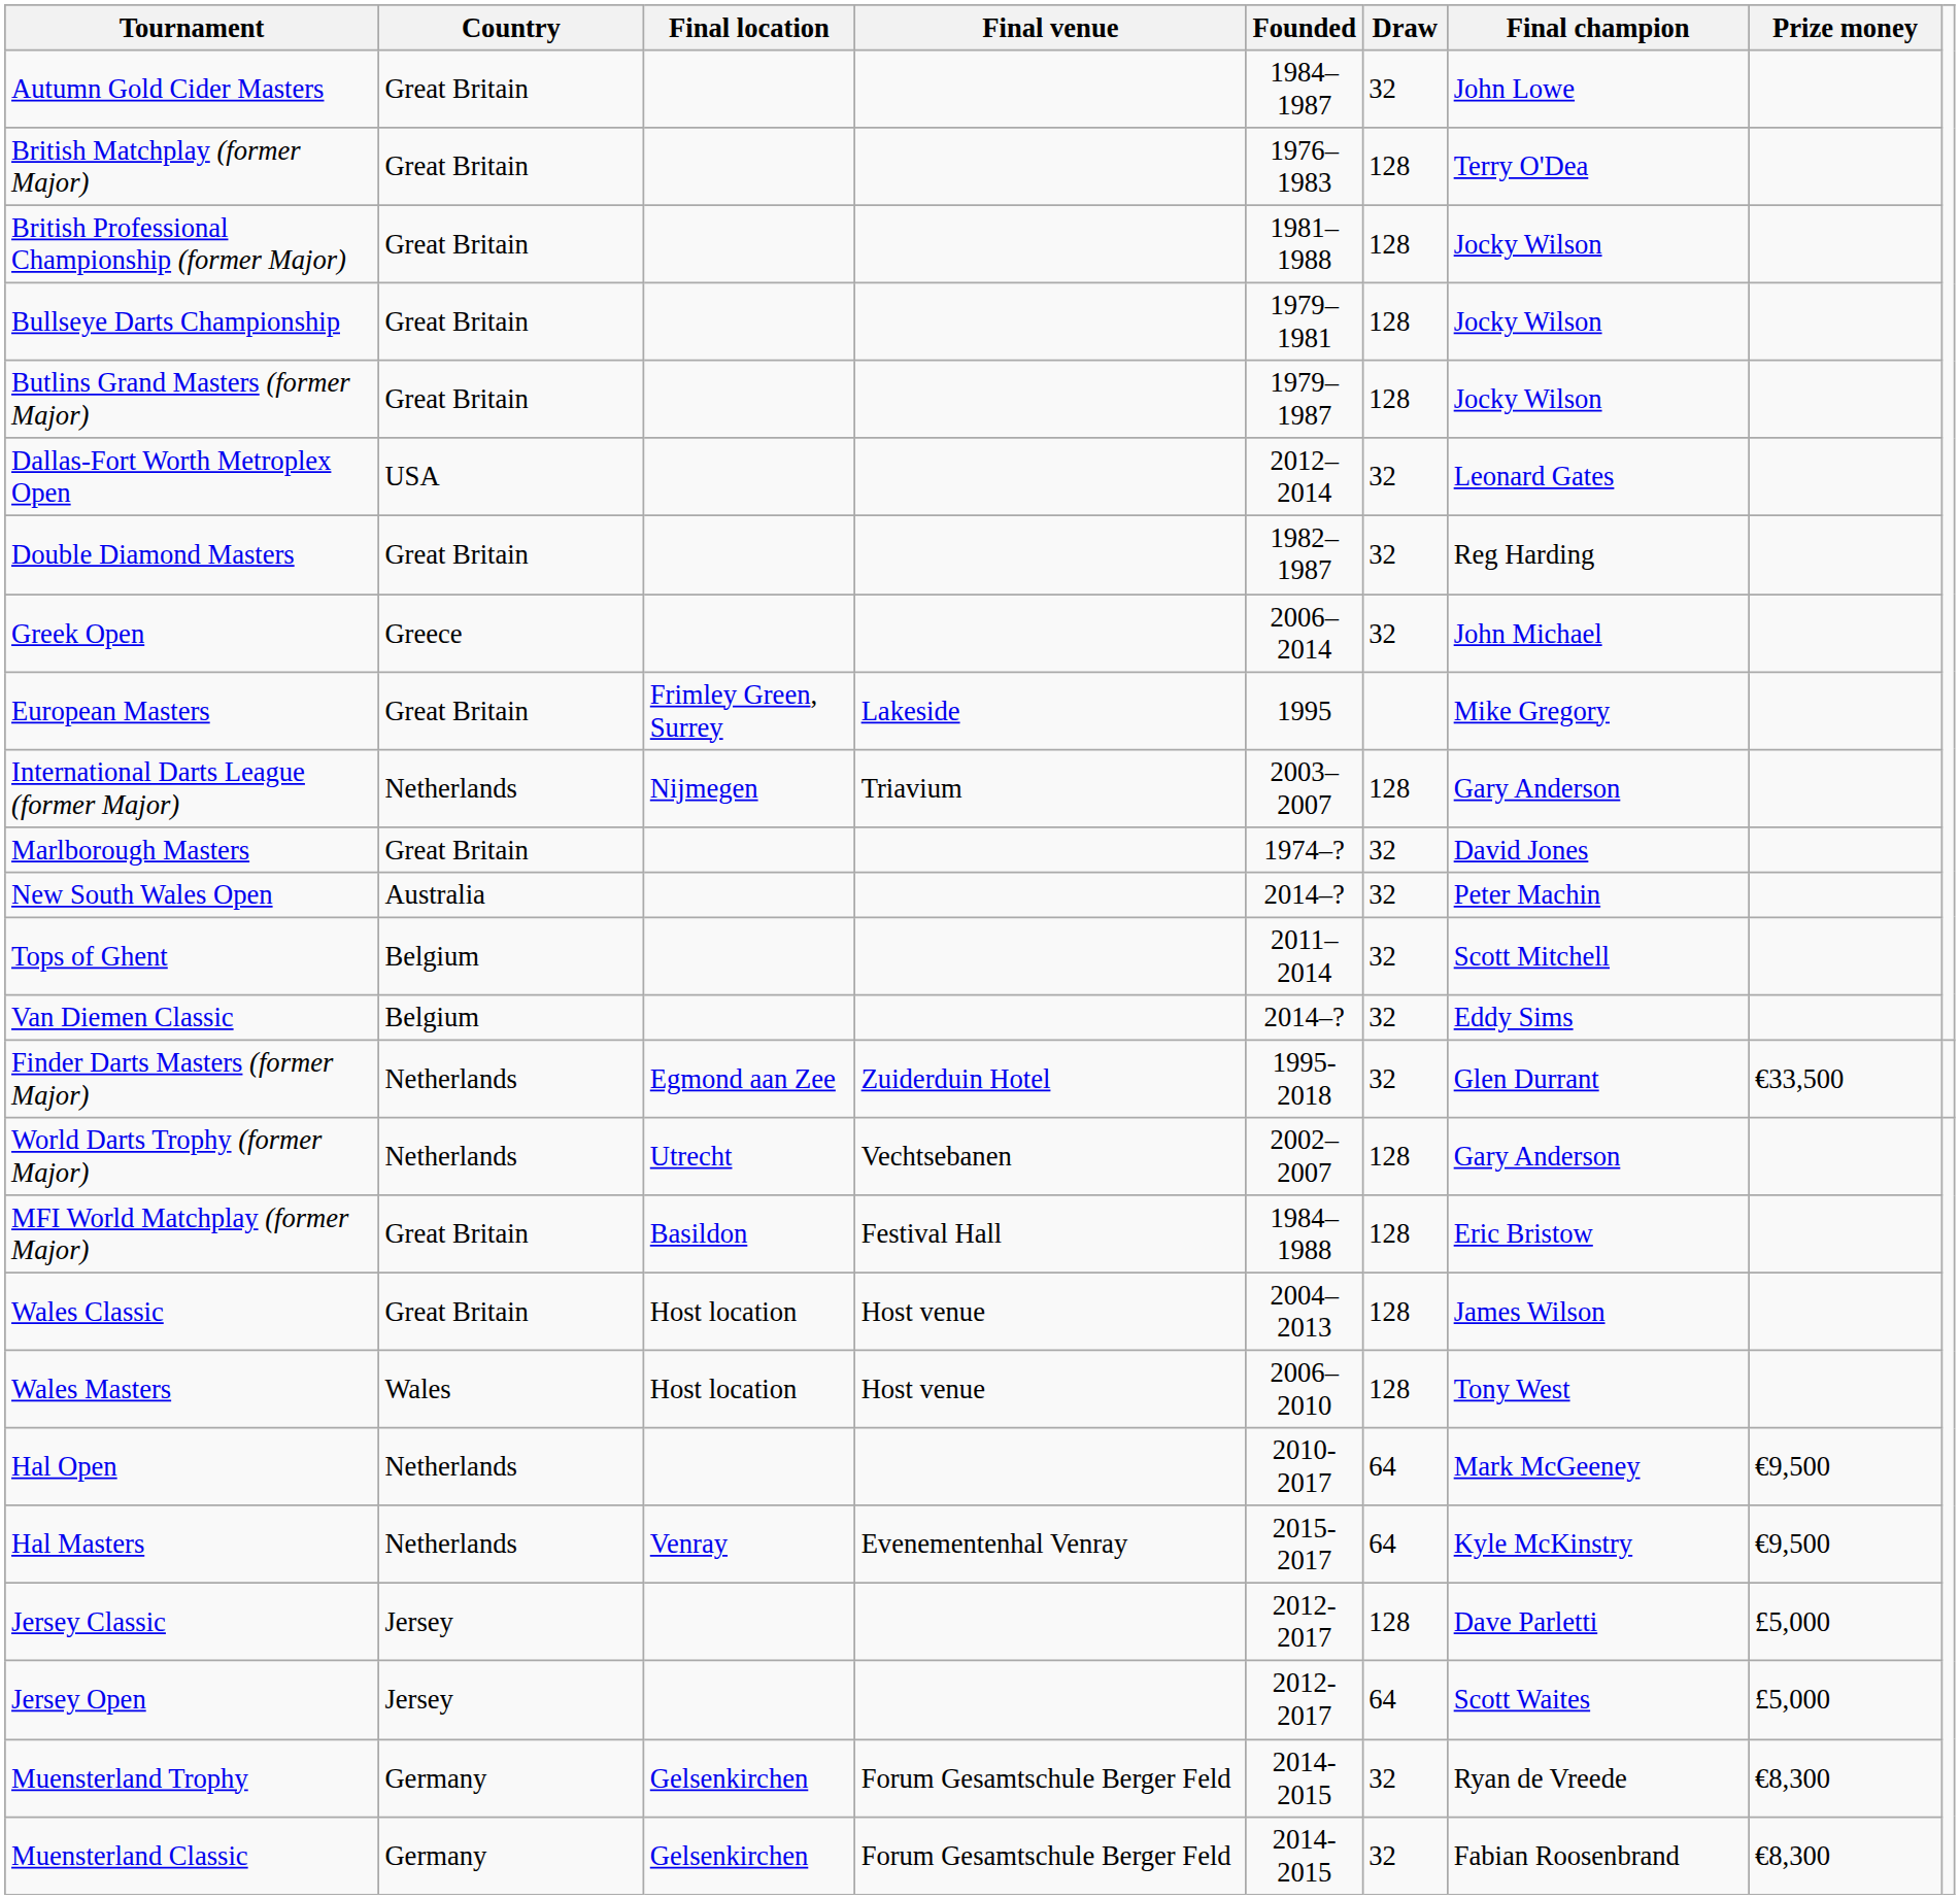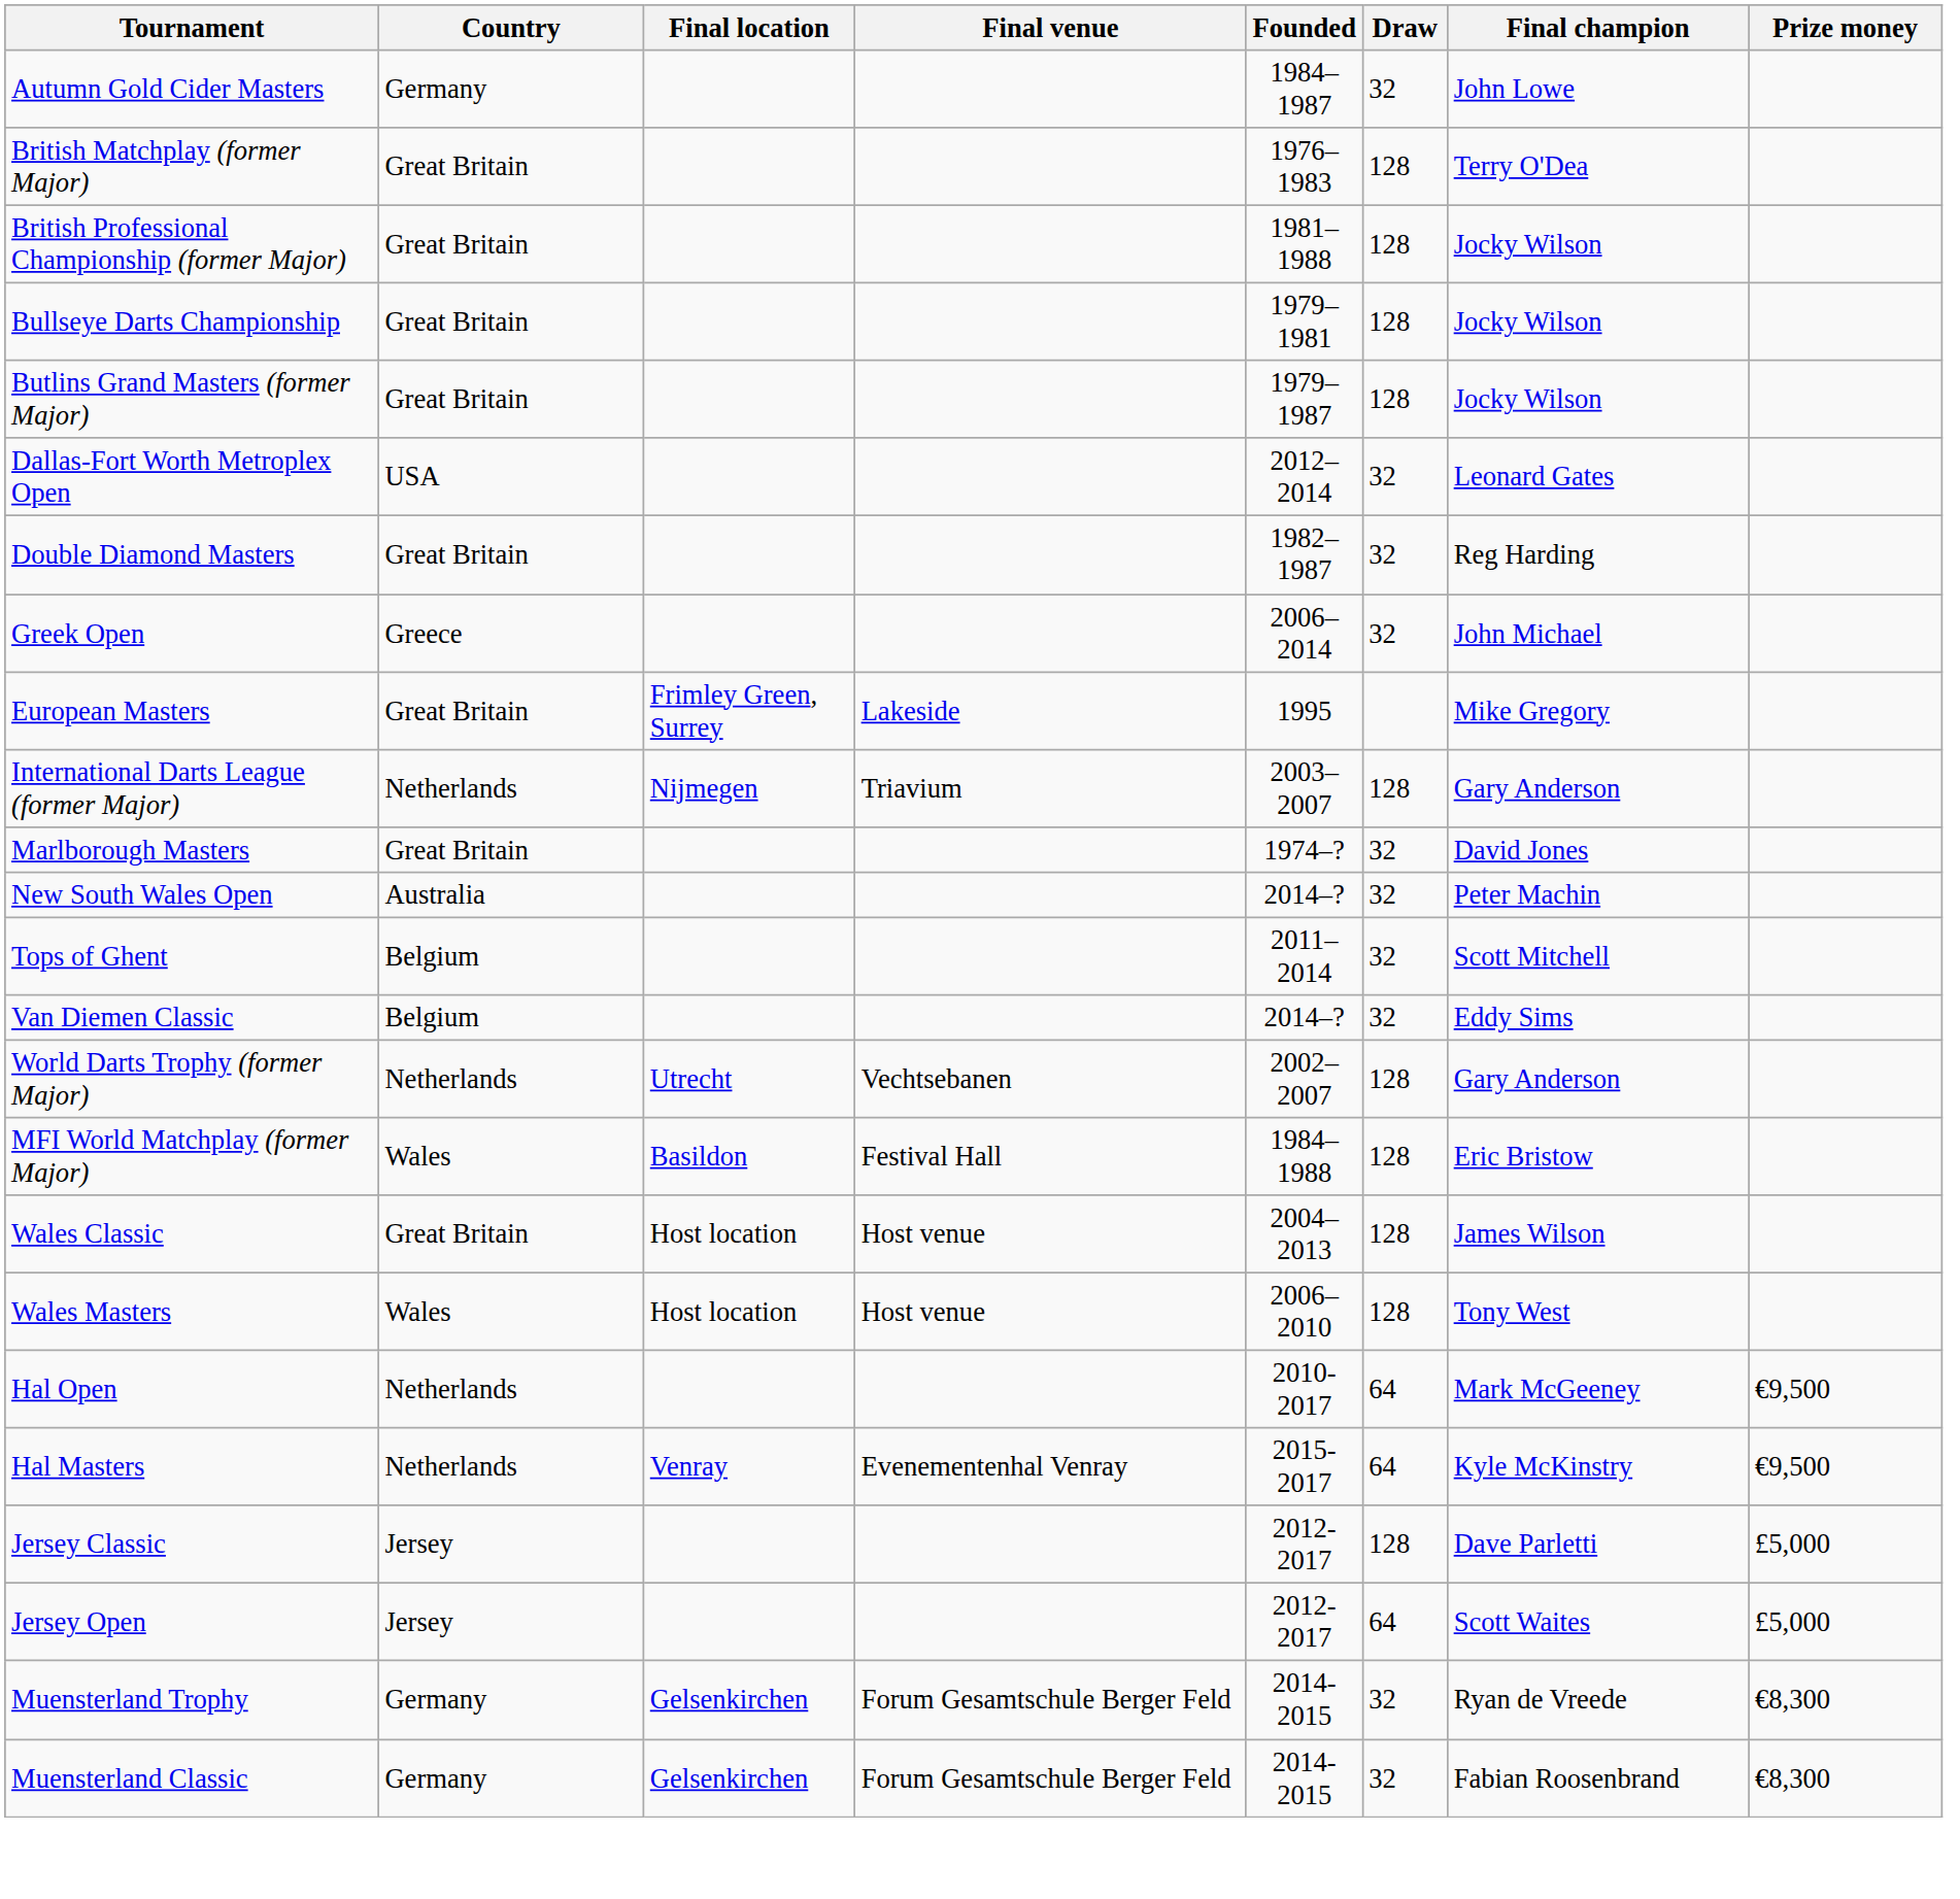 <table class="wikitable sortable" style=font-size:95%>
 <tr>
 <th width=200>Tournament</th>
 <th width=140>Country</th>
 <th width=110>Final location</th>
 <th width=210>Final venue</th>
 <th width=50>Founded</th>
 <th width=40>Draw</th>
 <th width=160>Final champion</th>
 <th width=100>Prize money</th>
 </tr>
 <tr>
 <td><a href='#'>Autumn Gold Cider Masters</a></td>
-<td> Great Britain</td>
+<td> Germany</td>
 <td></td>
 <td></td>
 <td align=center>1984–1987</td>
 <td>32</td>
 <td> <a href='#'>John Lowe</a></td>
 <td></td>
 </tr>
 <tr>
 <td><a href='#'>British Matchplay</a> <em>(former Major)</em></td>
 <td> Great Britain</td>
 <td></td>
 <td></td>
 <td align=center>1976–1983</td>
 <td>128</td>
 <td> <a href='#'>Terry O'Dea</a></td>
 <td></td>
 </tr>
 <tr>
 <td><a href='#'>British Professional Championship</a> <em>(former Major)</em></td>
 <td> Great Britain</td>
 <td></td>
 <td></td>
 <td align=center>1981–1988</td>
 <td>128</td>
 <td> <a href='#'>Jocky Wilson</a></td>
 <td></td>
 </tr>
 <tr>
 <td><a href='#'>Bullseye Darts Championship</a></td>
 <td> Great Britain</td>
 <td></td>
 <td></td>
 <td align=center>1979–1981</td>
 <td>128</td>
 <td> <a href='#'>Jocky Wilson</a></td>
 <td></td>
 </tr>
 <tr>
 <td><a href='#'>Butlins Grand Masters</a> <em>(former Major)</em></td>
 <td> Great Britain</td>
 <td></td>
 <td></td>
 <td align=center>1979–1987</td>
 <td>128</td>
 <td> <a href='#'>Jocky Wilson</a></td>
 <td></td>
 </tr>
 <tr>
 <td><a href='#'>Dallas-Fort Worth Metroplex Open</a></td>
 <td> USA</td>
 <td></td>
 <td></td>
 <td align=center>2012–2014</td>
 <td>32</td>
 <td> <a href='#'>Leonard Gates</a></td>
 <td></td>
 </tr>
 <tr>
 <td><a href='#'>Double Diamond Masters</a></td>
 <td> Great Britain</td>
 <td></td>
 <td></td>
 <td align=center>1982–1987</td>
 <td>32</td>
 <td> Reg Harding</td>
 <td></td>
 </tr>
 <tr>
 <td><a href='#'>Greek Open</a></td>
 <td> Greece</td>
 <td></td>
 <td></td>
 <td align=center>2006–2014</td>
 <td>32</td>
 <td> <a href='#'>John Michael</a></td>
 <td></td>
 </tr>
 <tr>
 <td><a href='#'>European Masters</a></td>
 <td> Great Britain</td>
 <td><a href='#'>Frimley Green</a>, <a href='#'>Surrey</a></td>
 <td><a href='#'>Lakeside</a></td>
 <td align=center>1995</td>
 <td></td>
 <td> <a href='#'>Mike Gregory</a></td>
 <td></td>
 </tr>
 <tr>
 <td><a href='#'>International Darts League</a> <em>(former Major)</em></td>
 <td> Netherlands</td>
 <td><a href='#'>Nijmegen</a></td>
 <td>Triavium</td>
 <td align=center>2003–2007</td>
 <td>128</td>
 <td> <a href='#'>Gary Anderson</a></td>
 <td></td>
 </tr>
 <tr>
 <td><a href='#'>Marlborough Masters</a></td>
 <td> Great Britain</td>
 <td></td>
 <td></td>
 <td align=center>1974–?</td>
 <td>32</td>
 <td> <a href='#'>David Jones</a></td>
 <td></td>
 </tr>
 <tr>
 <td><a href='#'>New South Wales Open</a></td>
 <td> Australia</td>
 <td></td>
 <td></td>
 <td align=center>2014–?</td>
 <td>32</td>
 <td> <a href='#'>Peter Machin</a></td>
 <td></td>
 </tr>
 <tr>
 <td><a href='#'>Tops of Ghent</a></td>
 <td> Belgium</td>
 <td></td>
 <td></td>
 <td align=center>2011–2014</td>
 <td>32</td>
 <td> <a href='#'>Scott Mitchell</a></td>
 <td></td>
 </tr>
 <tr>
 <td><a href='#'>Van Diemen Classic</a></td>
 <td> Belgium</td>
 <td></td>
 <td></td>
 <td align=center>2014–?</td>
 <td>32</td>
 <td> <a href='#'>Eddy Sims</a></td>
 <td></td>
 </tr>
 <tr>
-<td><a href='#'>Finder Darts Masters</a> <em>(former Major)</em></td>
-<td> Netherlands</td>
-<td><a href='#'>Egmond aan Zee</a></td>
-<td><a href='#'>Zuiderduin Hotel</a></td>
-<td align=center>1995-2018</td>
-<td>32</td>
-<td> <a href='#'>Glen Durrant</a></td>
-<td>€33,500</td>
-<td></td>
-</tr>
-<tr>
 <td><a href='#'>World Darts Trophy</a> <em>(former Major)</em></td>
 <td> Netherlands</td>
 <td><a href='#'>Utrecht</a></td>
 <td>Vechtsebanen</td>
 <td align=center>2002–2007</td>
 <td>128</td>
 <td> <a href='#'>Gary Anderson</a></td>
 <td></td>
 </tr>
 <tr>
 <td><a href='#'>MFI World Matchplay</a> <em>(former Major)</em></td>
-<td> Great Britain</td>
+<td> Wales</td>
 <td><a href='#'>Basildon</a></td>
 <td>Festival Hall</td>
 <td align=center>1984–1988</td>
 <td>128</td>
 <td> <a href='#'>Eric Bristow</a></td>
 <td></td>
 </tr>
 <tr>
 <td><a href='#'>Wales Classic</a></td>
 <td> Great Britain</td>
 <td>Host location</td>
 <td>Host venue</td>
 <td align=center>2004–2013</td>
 <td>128</td>
 <td> <a href='#'>James Wilson</a></td>
 <td></td>
 </tr>
 <tr>
 <td><a href='#'>Wales Masters</a></td>
 <td> Wales</td>
 <td>Host location</td>
 <td>Host venue</td>
 <td align=center>2006–2010</td>
 <td>128</td>
 <td> <a href='#'>Tony West</a></td>
 <td></td>
 </tr>
 <tr>
 <td><a href='#'>Hal Open</a></td>
 <td> Netherlands</td>
 <td></td>
 <td></td>
 <td align=center>2010-2017</td>
 <td>64</td>
 <td> <a href='#'>Mark McGeeney</a></td>
 <td>€9,500</td>
 </tr>
 <tr>
 <td><a href='#'>Hal Masters</a></td>
 <td> Netherlands</td>
 <td><a href='#'>Venray</a></td>
 <td>Evenementenhal Venray</td>
 <td align=center>2015-2017</td>
 <td>64</td>
 <td> <a href='#'>Kyle McKinstry</a></td>
 <td>€9,500</td>
 </tr>
 <tr>
 <td><a href='#'>Jersey Classic</a></td>
 <td> Jersey</td>
 <td></td>
 <td></td>
 <td align=center>2012-2017</td>
 <td>128</td>
 <td> <a href='#'>Dave Parletti</a></td>
 <td>£5,000</td>
 </tr>
 <tr>
 <td><a href='#'>Jersey Open</a></td>
 <td> Jersey</td>
 <td></td>
 <td></td>
 <td align=center>2012-2017</td>
 <td>64</td>
 <td> <a href='#'>Scott Waites</a></td>
 <td>£5,000</td>
 </tr>
 <tr>
 <td><a href='#'>Muensterland Trophy</a></td>
 <td> Germany</td>
 <td><a href='#'>Gelsenkirchen</a></td>
 <td>Forum Gesamtschule Berger Feld</td>
 <td align=center>2014-2015</td>
 <td>32</td>
 <td> Ryan de Vreede</td>
 <td>€8,300</td>
 </tr>
 <tr>
 <td><a href='#'>Muensterland Classic</a></td>
 <td> Germany</td>
 <td><a href='#'>Gelsenkirchen</a></td>
 <td>Forum Gesamtschule Berger Feld</td>
 <td align=center>2014-2015</td>
 <td>32</td>
 <td> Fabian Roosenbrand</td>
 <td>€8,300</td>
 </tr>
 </table>
